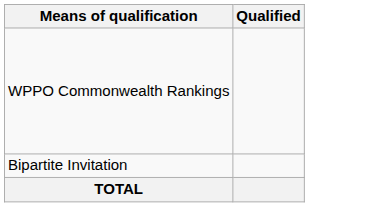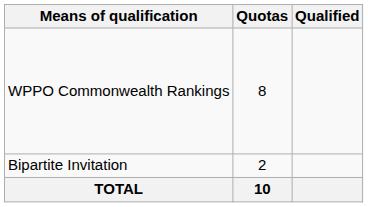 <table class = "wikitable">
 <tr>
 <th>Means of qualification</th>
+<th>Quotas</th>
 <th>Qualified</th>
 </tr>
 <tr>
 <td>WPPO Commonwealth Rankings</td>
+<td align="center">8</td>
 <td><br><br><br><br><br><br><br></td>
 </tr>
 <tr>
 <td>Bipartite Invitation</td>
+<td align="center">2</td>
 <td><br></td>
 </tr>
 <tr>
 <th>TOTAL</th>
+<th>10</th>
 <th></th>
 </tr>
 </table>
